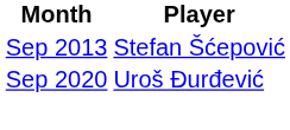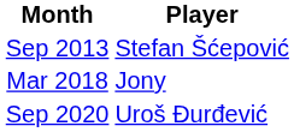 <table class="toccolours">
 <tr>
 <th>Month</th>
 <th>Player</th>
 </tr>
 <tr>
 <td align=center><a href='#'>Sep 2013</a></td>
 <td> <a href='#'>Stefan Šćepović</a></td>
 </tr>
 <tr>
+<td align=center><a href='#'>Mar 2018</a></td>
+<td> <a href='#'>Jony</a></td>
+</tr>
+<tr>
 <td align=center><a href='#'>Sep 2020</a></td>
 <td> <a href='#'>Uroš Đurđević</a></td>
 </tr>
 </table>
